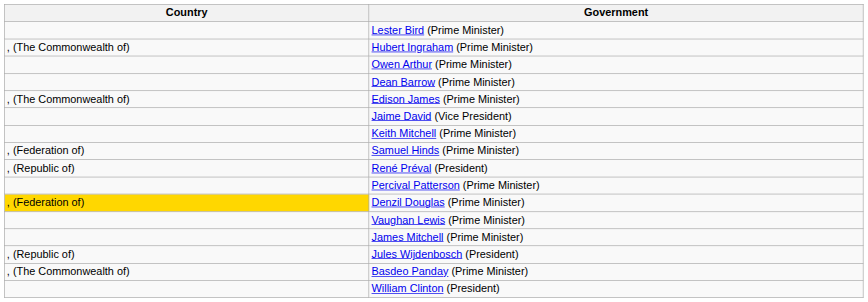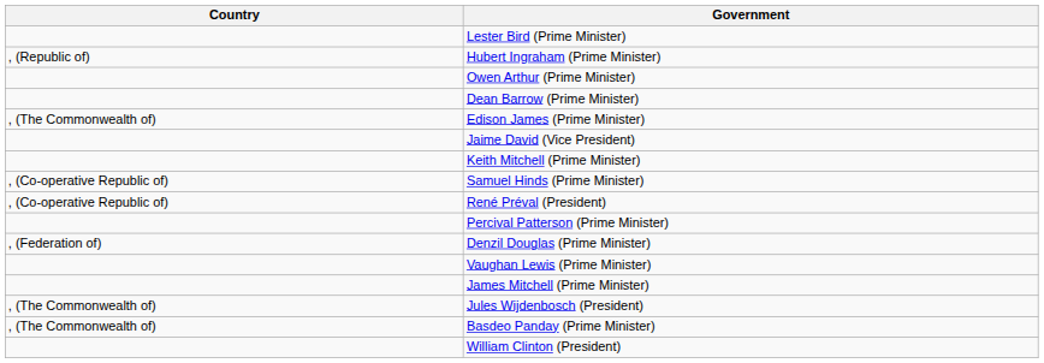 <table class="wikitable sortable" width="100%">
 <tr>
 <th class="unsortable">Country</th>
 <th>Government</th>
 </tr>
 <tr>
 <td></td>
 <td><a href='#'>Lester Bird</a> (Prime Minister)</td>
 </tr>
 <tr>
-<td>, (The Commonwealth of)</td>
+<td>, (Republic of)</td>
 <td><a href='#'>Hubert Ingraham</a> (Prime Minister)</td>
 </tr>
 <tr>
 <td></td>
 <td><a href='#'>Owen Arthur</a> (Prime Minister)</td>
 </tr>
 <tr>
 <td></td>
 <td><a href='#'>Dean Barrow</a> (Prime Minister)</td>
 </tr>
 <tr>
 <td>, (The Commonwealth of)</td>
 <td><a href='#'>Edison James</a> (Prime Minister)</td>
 </tr>
 <tr>
 <td></td>
 <td><a href='#'>Jaime David</a> (Vice President)</td>
 </tr>
 <tr>
 <td></td>
 <td><a href='#'>Keith Mitchell</a> (Prime Minister)</td>
 </tr>
 <tr>
-<td>, (Federation of)</td>
+<td>, (Co-operative Republic of)</td>
 <td><a href='#'>Samuel Hinds</a> (Prime Minister)</td>
 </tr>
 <tr>
-<td>, (Republic of)</td>
+<td>, (Co-operative Republic of)</td>
 <td><a href='#'>René Préval</a> (President)</td>
 </tr>
 <tr>
 <td></td>
 <td><a href='#'>Percival Patterson</a> (Prime Minister)</td>
 </tr>
 <tr>
-<td style="background: gold;">, (Federation of)</td>
+<td>, (Federation of)</td>
 <td><a href='#'>Denzil Douglas</a> (Prime Minister)</td>
 </tr>
 <tr>
 <td></td>
 <td><a href='#'>Vaughan Lewis</a> (Prime Minister)</td>
 </tr>
 <tr>
 <td></td>
 <td><a href='#'>James Mitchell</a> (Prime Minister)</td>
 </tr>
 <tr>
-<td>, (Republic of)</td>
+<td>, (The Commonwealth of)</td>
 <td><a href='#'>Jules Wijdenbosch</a> (President)</td>
 </tr>
 <tr>
 <td>, (The Commonwealth of)</td>
 <td><a href='#'>Basdeo Panday</a> (Prime Minister)</td>
 </tr>
 <tr>
 <td></td>
 <td><a href='#'>William Clinton</a> (President)</td>
 </tr>
 </table>
